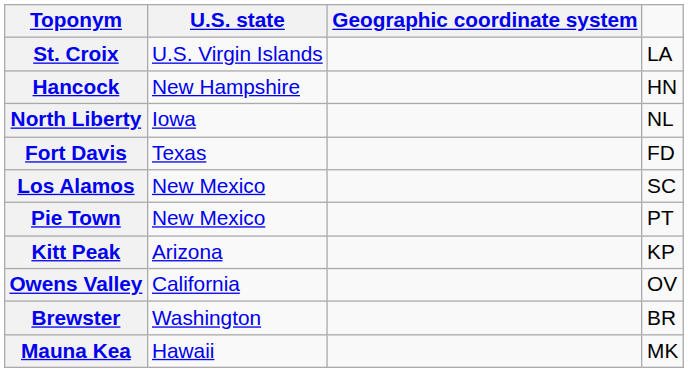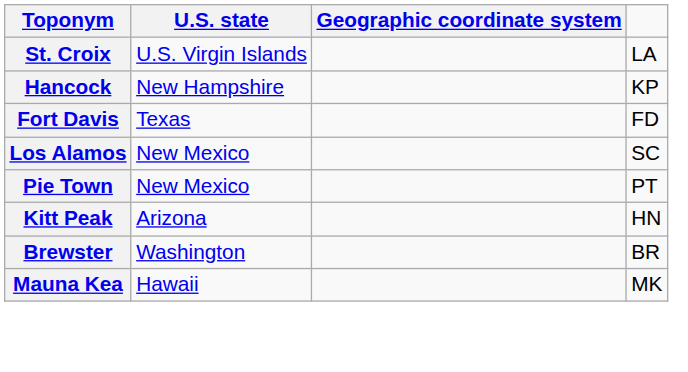 <table class="wikitable">
 <tr>
 <th scope="col"><a href='#'>Toponym</a></th>
 <th scope="col"><a href='#'>U.S. state</a></th>
 <th scope="col"><a href='#'>Geographic coordinate system</a></th>
 <td></td>
 </tr>
 <tr ---->
 <th scope="row"><a href='#'>St. Croix</a></th>
 <td><a href='#'>U.S. Virgin Islands</a></td>
 <td></td>
 <td>LA</td>
 </tr>
 <tr ---->
 <th scope="row"><a href='#'>Hancock</a></th>
 <td><a href='#'>New Hampshire</a></td>
 <td></td>
-<td>HN</td>
-</tr>
-<tr ---->
-<th scope="row"><a href='#'>North Liberty</a></th>
-<td><a href='#'>Iowa</a></td>
-<td></td>
-<td>NL</td>
+<td>KP</td>
 </tr>
 <tr ---->
 <th scope="row"><a href='#'>Fort Davis</a></th>
 <td><a href='#'>Texas</a></td>
 <td></td>
 <td>FD</td>
 </tr>
 <tr ---->
 <th scope="row"><a href='#'>Los Alamos</a></th>
 <td><a href='#'>New Mexico</a></td>
 <td></td>
 <td>SC</td>
 </tr>
 <tr ---->
 <th scope="row"><a href='#'>Pie Town</a></th>
 <td><a href='#'>New Mexico</a></td>
 <td></td>
 <td>PT</td>
 </tr>
 <tr ---->
 <th scope="row"><a href='#'>Kitt Peak</a></th>
 <td><a href='#'>Arizona</a></td>
 <td></td>
-<td>KP</td>
-</tr>
-<tr ---->
-<th scope="row"><a href='#'>Owens Valley</a></th>
-<td><a href='#'>California</a></td>
-<td></td>
-<td>OV</td>
+<td>HN</td>
 </tr>
 <tr ---->
 <th scope="row"><a href='#'>Brewster</a></th>
 <td><a href='#'>Washington</a></td>
 <td></td>
 <td>BR</td>
 </tr>
 <tr ---->
 <th scope="row"><a href='#'>Mauna Kea</a></th>
 <td><a href='#'>Hawaii</a></td>
 <td></td>
 <td>MK</td>
 </tr>
 </table>
